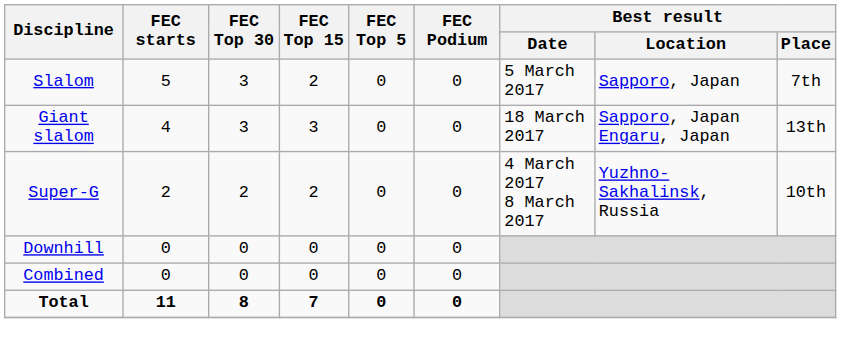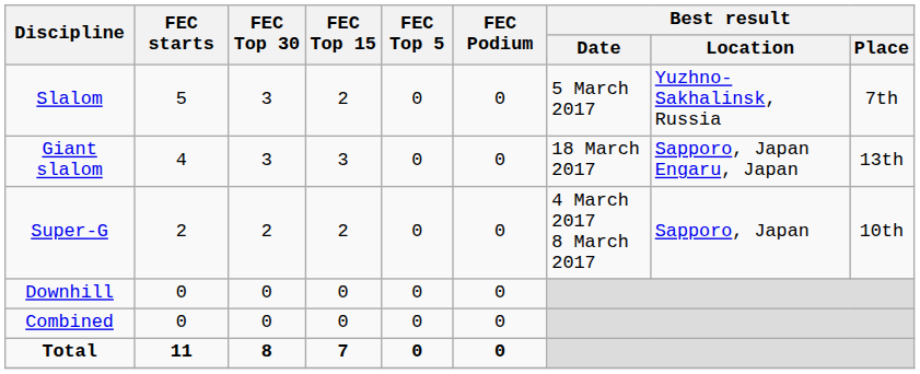 <table class="wikitable" style="text-align:center; font-size:95%;">
 <tr>
 <th rowspan=2>Discipline</th>
 <th rowspan=2>FEC starts</th>
 <th rowspan=2>FEC Top 30</th>
 <th rowspan=2>FEC Top 15</th>
 <th rowspan=2>FEC Top 5</th>
 <th rowspan=2>FEC Podium</th>
 <th colspan=3>Best result</th>
 </tr>
 <tr>
 <th>Date</th>
 <th>Location</th>
 <th>Place</th>
 </tr>
 <tr>
 <td align=center><a href='#'>Slalom</a></td>
 <td align=center>5</td>
 <td align=center>3</td>
 <td align=center>2</td>
 <td align=center>0</td>
 <td align=center>0</td>
 <td align=left>5 March 2017</td>
-<td align=left> <a href='#'>Sapporo</a>, Japan</td>
+<td align=left> <a href='#'>Yuzhno-Sakhalinsk</a>, Russia</td>
 <td>7th</td>
 </tr>
 <tr>
 <td align=center><a href='#'>Giant slalom</a></td>
 <td align=center>4</td>
 <td align=center>3</td>
 <td align=center>3</td>
 <td align=center>0</td>
 <td align=center>0</td>
 <td align=left>18 March 2017</td>
 <td align=left> <a href='#'>Sapporo</a>, Japan <br> <a href='#'>Engaru</a>, Japan</td>
 <td>13th</td>
 </tr>
 <tr>
 <td align=center><a href='#'>Super-G</a></td>
 <td align=center>2</td>
 <td align=center>2</td>
 <td align=center>2</td>
 <td align=center>0</td>
 <td align=center>0</td>
 <td align=left>4 March 2017<br> 8 March 2017</td>
-<td align=left> <a href='#'>Yuzhno-Sakhalinsk</a>, Russia</td>
+<td align=left> <a href='#'>Sapporo</a>, Japan</td>
 <td>10th</td>
 </tr>
 <tr>
 <td align=center><a href='#'>Downhill</a></td>
 <td align=center>0</td>
 <td align=center>0</td>
 <td align=center>0</td>
 <td align=center>0</td>
 <td align=center>0</td>
 <td colspan=3 bgcolor=#DCDCDC></td>
 </tr>
 <tr>
 <td align=center><a href='#'>Combined</a></td>
 <td align=center>0</td>
 <td align=center>0</td>
 <td align=center>0</td>
 <td align=center>0</td>
 <td align=center>0</td>
 <td colspan=3 bgcolor=#DCDCDC></td>
 </tr>
 <tr>
 <td align=center><strong>Total</strong></td>
 <td align=center><strong>11</strong></td>
 <td align=center><strong>8</strong></td>
 <td align=center><strong>7</strong></td>
 <td align=center><strong>0</strong></td>
 <td align=center><strong>0</strong></td>
 <td colspan=3 bgcolor=#DCDCDC></td>
 </tr>
 <tr>
 </tr>
 </table>
